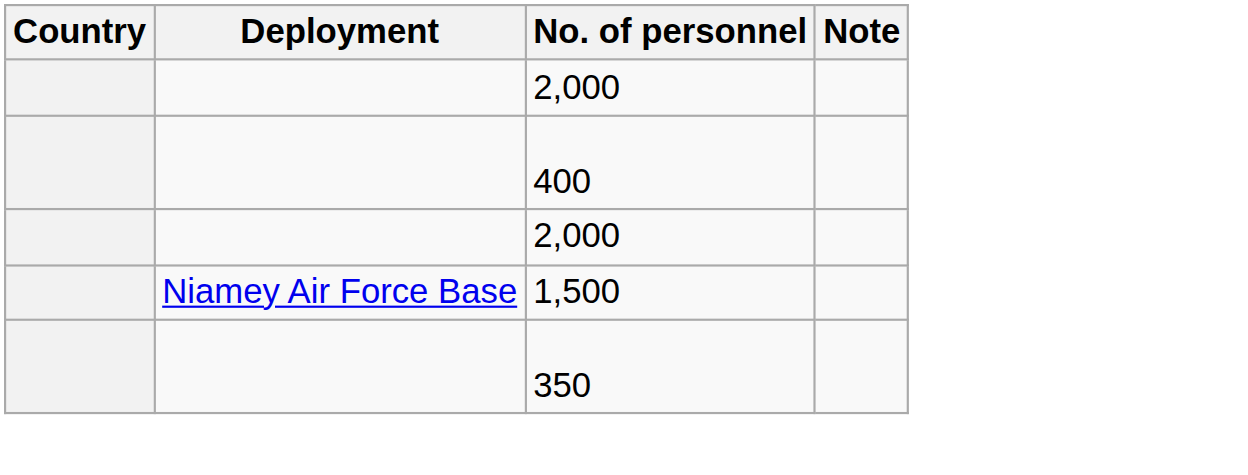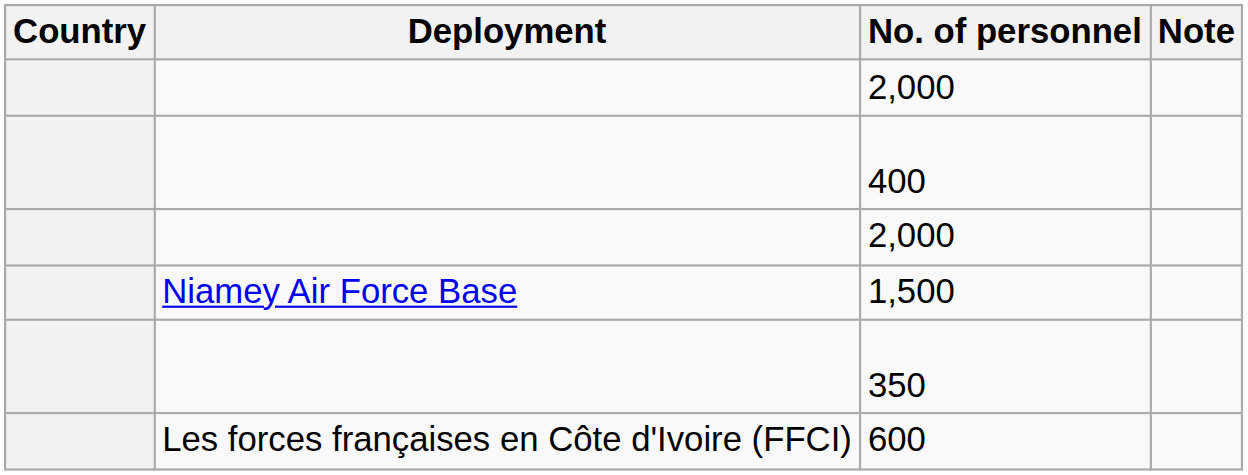 <table class="wikitable">
 <tr>
 <th>Country</th>
 <th>Deployment</th>
 <th>No. of personnel</th>
 <th>Note</th>
 </tr>
 <tr>
 <th></th>
 <td></td>
 <td>2,000</td>
 <td></td>
 </tr>
 <tr>
 <th></th>
 <td></td>
 <td><br>400</td>
 <td></td>
 </tr>
 <tr>
 <th></th>
 <td></td>
 <td>2,000</td>
 <td></td>
 </tr>
 <tr>
 <th></th>
 <td><a href='#'>Niamey Air Force Base</a></td>
 <td>1,500</td>
 <td></td>
 </tr>
 <tr>
 <th></th>
 <td></td>
 <td><br>350</td>
 </tr>
+<tr>
+<th></th>
+<td>Les forces françaises en Côte d'Ivoire (FFCI)</td>
+<td>600</td>
+<td></td>
+</tr>
 </table>
